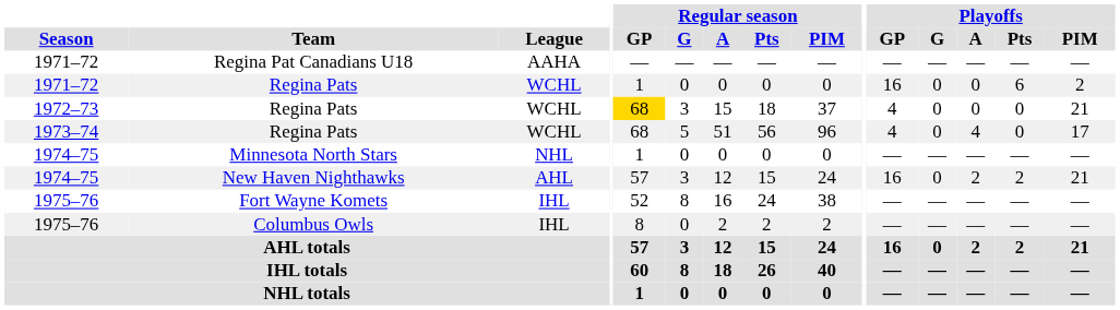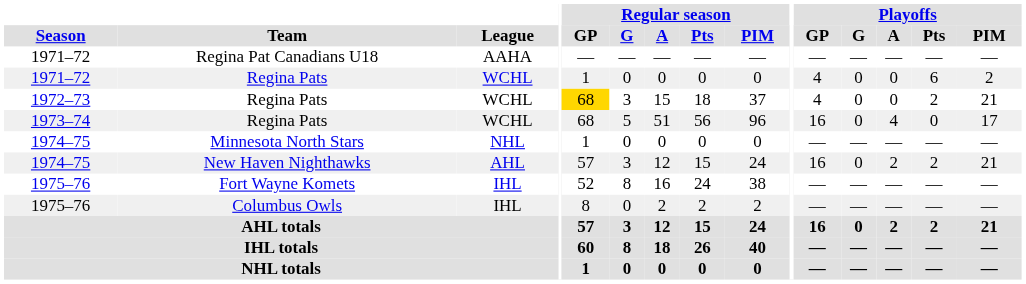 <table border="0" cellpadding="1" cellspacing="0" style="text-align:center; width:60em">
 <tr bgcolor="#e0e0e0">
 <th colspan="3" bgcolor="#ffffff"></th>
 <th rowspan="100" bgcolor="#ffffff"></th>
 <th colspan="5"><a href='#'>Regular season</a></th>
 <th rowspan="100" bgcolor="#ffffff"></th>
 <th colspan="5"><a href='#'>Playoffs</a></th>
 </tr>
 <tr bgcolor="#e0e0e0">
 <th><a href='#'>Season</a></th>
 <th>Team</th>
 <th>League</th>
 <th>GP</th>
 <th><a href='#'>G</a></th>
 <th><a href='#'>A</a></th>
 <th><a href='#'>Pts</a></th>
 <th><a href='#'>PIM</a></th>
 <th>GP</th>
 <th>G</th>
 <th>A</th>
 <th>Pts</th>
 <th>PIM</th>
 </tr>
 <tr>
 <td>1971–72</td>
 <td>Regina Pat Canadians U18</td>
 <td>AAHA</td>
 <td>—</td>
 <td>—</td>
 <td>—</td>
 <td>—</td>
 <td>—</td>
 <td>—</td>
 <td>—</td>
 <td>—</td>
 <td>—</td>
 <td>—</td>
 </tr>
 <tr bgcolor="#f0f0f0">
 <td><a href='#'>1971–72</a></td>
 <td><a href='#'>Regina Pats</a></td>
 <td><a href='#'>WCHL</a></td>
 <td>1</td>
 <td>0</td>
 <td>0</td>
 <td>0</td>
 <td>0</td>
-<td>16</td>
+<td>4</td>
 <td>0</td>
 <td>0</td>
 <td>6</td>
 <td>2</td>
 </tr>
 <tr>
 <td><a href='#'>1972–73</a></td>
 <td>Regina Pats</td>
 <td>WCHL</td>
 <td style="background: gold;">68</td>
 <td>3</td>
 <td>15</td>
 <td>18</td>
 <td>37</td>
 <td>4</td>
 <td>0</td>
 <td>0</td>
-<td>0</td>
+<td>2</td>
 <td>21</td>
 </tr>
 <tr bgcolor="#f0f0f0">
 <td><a href='#'>1973–74</a></td>
 <td>Regina Pats</td>
 <td>WCHL</td>
 <td>68</td>
 <td>5</td>
 <td>51</td>
 <td>56</td>
 <td>96</td>
-<td>4</td>
+<td>16</td>
 <td>0</td>
 <td>4</td>
 <td>0</td>
 <td>17</td>
 </tr>
 <tr>
 <td><a href='#'>1974–75</a></td>
 <td><a href='#'>Minnesota North Stars</a></td>
 <td><a href='#'>NHL</a></td>
 <td>1</td>
 <td>0</td>
 <td>0</td>
 <td>0</td>
 <td>0</td>
 <td>—</td>
 <td>—</td>
 <td>—</td>
 <td>—</td>
 <td>—</td>
 </tr>
 <tr bgcolor="#f0f0f0">
 <td><a href='#'>1974–75</a></td>
 <td><a href='#'>New Haven Nighthawks</a></td>
 <td><a href='#'>AHL</a></td>
 <td>57</td>
 <td>3</td>
 <td>12</td>
 <td>15</td>
 <td>24</td>
 <td>16</td>
 <td>0</td>
 <td>2</td>
 <td>2</td>
 <td>21</td>
 </tr>
 <tr>
 <td><a href='#'>1975–76</a></td>
 <td><a href='#'>Fort Wayne Komets</a></td>
 <td><a href='#'>IHL</a></td>
 <td>52</td>
 <td>8</td>
 <td>16</td>
 <td>24</td>
 <td>38</td>
 <td>—</td>
 <td>—</td>
 <td>—</td>
 <td>—</td>
 <td>—</td>
 </tr>
 <tr bgcolor="#f0f0f0">
 <td>1975–76</td>
 <td><a href='#'>Columbus Owls</a></td>
 <td>IHL</td>
 <td>8</td>
 <td>0</td>
 <td>2</td>
 <td>2</td>
 <td>2</td>
 <td>—</td>
 <td>—</td>
 <td>—</td>
 <td>—</td>
 <td>—</td>
 </tr>
 <tr bgcolor="#e0e0e0">
 <th colspan="3">AHL totals</th>
 <th>57</th>
 <th>3</th>
 <th>12</th>
 <th>15</th>
 <th>24</th>
 <th>16</th>
 <th>0</th>
 <th>2</th>
 <th>2</th>
 <th>21</th>
 </tr>
 <tr bgcolor="#e0e0e0">
 <th colspan="3">IHL totals</th>
 <th>60</th>
 <th>8</th>
 <th>18</th>
 <th>26</th>
 <th>40</th>
 <th>—</th>
 <th>—</th>
 <th>—</th>
 <th>—</th>
 <th>—</th>
 </tr>
 <tr bgcolor="#e0e0e0">
 <th colspan="3">NHL totals</th>
 <th>1</th>
 <th>0</th>
 <th>0</th>
 <th>0</th>
 <th>0</th>
 <th>—</th>
 <th>—</th>
 <th>—</th>
 <th>—</th>
 <th>—</th>
 </tr>
 </table>
